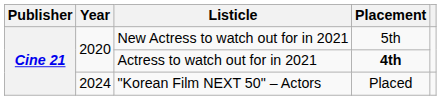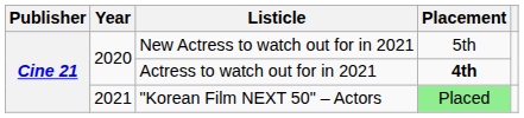 <table class="wikitable plainrowheaders sortable" style="text-align:center">
 <tr>
 <th scope="col">Publisher</th>
 <th scope="col">Year</th>
 <th scope="col">Listicle</th>
 <th scope="col">Placement</th>
 <th scope="col" class="unsortable"></th>
 </tr>
 <tr>
 <th scope="row" rowspan="3"><em><a href='#'>Cine 21</a></em></th>
 <td rowspan="2">2020</td>
 <td style="text-align:left">New Actress to watch out for in 2021</td>
 <td style="text-align:center">5th</td>
 <td style="text-align:center" rowspan="2"></td>
 </tr>
 <tr>
 <td style="text-align:left">Actress to watch out for in 2021</td>
 <td style="text-align:center"><strong>4th</strong></td>
 </tr>
 <tr>
-<td>2024</td>
+<td>2021</td>
 <td style="text-align:left">"Korean Film NEXT 50" – Actors</td>
-<td style="text-align:center">Placed</td>
+<td style="background: lightgreen; text-align:center">Placed</td>
 <td></td>
 </tr>
 </table>
